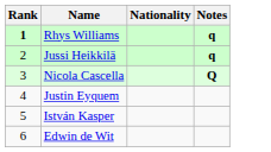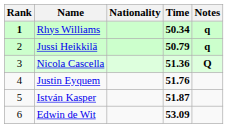 <table class="wikitable sortable" style="text-align:center">
 <tr>
 <th>Rank</th>
 <th>Name</th>
 <th>Nationality</th>
+<th>Time</th>
 <th>Notes</th>
 </tr>
 <tr bgcolor=ccffcc>
 <td><strong>1</strong></td>
 <td align=left><a href='#'>Rhys Williams</a></td>
 <td align=left></td>
+<td><strong>50.34</strong></td>
 <td><strong>q</strong></td>
 </tr>
 <tr bgcolor=ccffcc>
 <td>2</td>
 <td align=left><a href='#'>Jussi Heikkilä</a></td>
 <td align=left></td>
+<td><strong>50.79</strong></td>
 <td><strong>q</strong></td>
 </tr>
 <tr bgcolor=ddffdd>
 <td>3</td>
 <td align=left><a href='#'>Nicola Cascella</a></td>
 <td align=left></td>
+<td><strong>51.36</strong></td>
 <td><strong>Q</strong></td>
 </tr>
 <tr>
 <td>4</td>
 <td align=left><a href='#'>Justin Eyquem</a></td>
 <td align=left></td>
+<td><strong>51.76</strong></td>
 <td></td>
 </tr>
 <tr>
 <td>5</td>
 <td align=left><a href='#'>István Kasper</a></td>
 <td align=left></td>
+<td><strong>51.87</strong></td>
 <td></td>
 </tr>
 <tr>
 <td>6</td>
 <td align=left><a href='#'>Edwin de Wit</a></td>
 <td align=left></td>
+<td><strong>53.09</strong></td>
 <td></td>
 </tr>
 </table>
